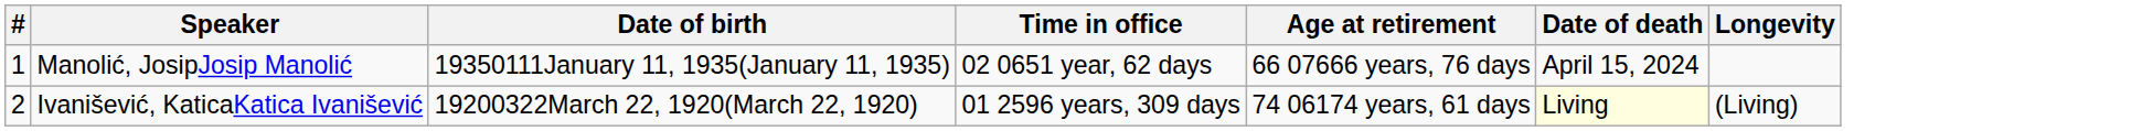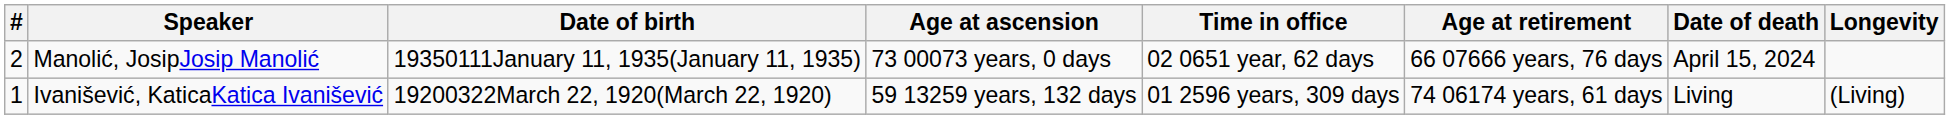 <table class="wikitable sortable" style="">
 <tr>
 <th>#</th>
 <th>Speaker</th>
 <th>Date of birth</th>
+<th>Age at ascension<br></th>
 <th>Time in office<br></th>
 <th>Age at retirement<br></th>
 <th>Date of death</th>
 <th>Longevity</th>
 </tr>
 <tr>
-<td align="center">1</td>
+<td align="center">2</td>
 <td><span>Manolić, Josip</span><a href='#'>Josip Manolić</a></td>
 <td><span>19350111</span>January 11, 1935<span>(<span>January 11, 1935</span>)</span></td>
+<td><span>73 000</span>73 years, 0 days</td>
 <td><span>02 065</span>1 year, 62 days</td>
 <td><span>66 076</span>66 years, 76 days</td>
 <td>April 15, 2024</td>
 <td><span></span></td>
 </tr>
 <tr>
-<td align="center">2</td>
+<td align="center">1</td>
 <td><span>Ivanišević, Katica</span><a href='#'>Katica Ivanišević</a></td>
 <td><span>19200322</span>March 22, 1920<span>(<span>March 22, 1920</span>)</span></td>
+<td><span>59 132</span>59 years, 132 days</td>
 <td><span>01 259</span>6 years, 309 days</td>
 <td><span>74 061</span>74 years, 61 days</td>
-<td style="background: lightyellow;">Living</td>
+<td>Living</td>
 <td><span></span> (Living)</td>
 </tr>
 </table>
